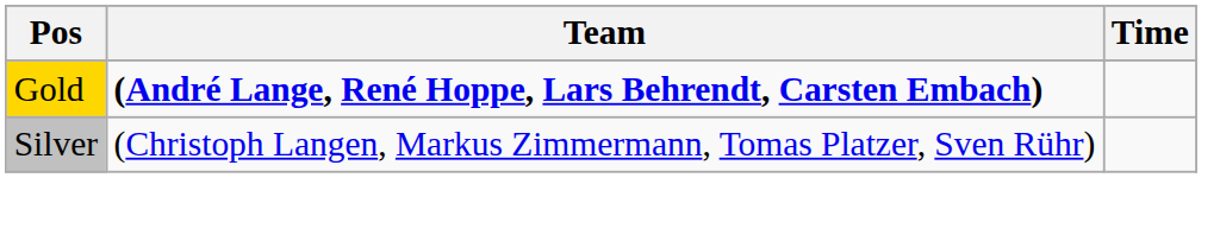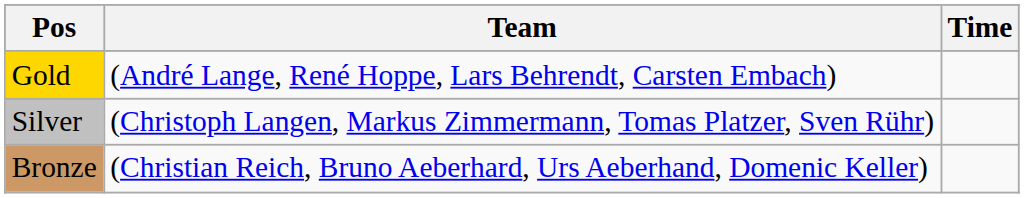 <table class="wikitable">
 <tr>
 <th>Pos</th>
 <th>Team</th>
 <th>Time</th>
 </tr>
 <tr>
 <td style="background:gold">Gold</td>
-<td><strong> (<a href='#'>André Lange</a>, <a href='#'>René Hoppe</a>, <a href='#'>Lars Behrendt</a>, <a href='#'>Carsten Embach</a>)</strong></td>
+<td> (<a href='#'>André Lange</a>, <a href='#'>René Hoppe</a>, <a href='#'>Lars Behrendt</a>, <a href='#'>Carsten Embach</a>)</td>
 <td></td>
 </tr>
 <tr>
 <td style="background:silver">Silver</td>
 <td> (<a href='#'>Christoph Langen</a>, <a href='#'>Markus Zimmermann</a>, <a href='#'>Tomas Platzer</a>, <a href='#'>Sven Rühr</a>)</td>
 <td></td>
 </tr>
+<tr>
+<td style="background:#cc9966">Bronze</td>
+<td> (<a href='#'>Christian Reich</a>, <a href='#'>Bruno Aeberhard</a>, <a href='#'>Urs Aeberhand</a>, <a href='#'>Domenic Keller</a>)</td>
+<td></td>
+</tr>
 </table>
